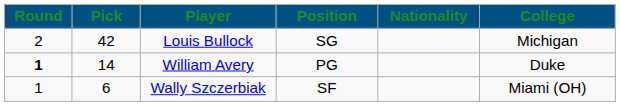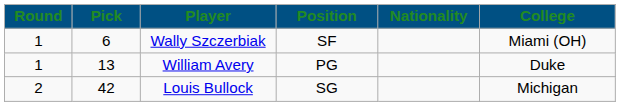 <table class="wikitable sortable sortable">
 <tr>
 <th style="background:#005083; color:#228B22" width="10%">Round</th>
 <th style="background:#005083; color:#228B22" width="10%">Pick</th>
 <th style="background:#005083; color:#228B22" width="20%">Player</th>
 <th style="background:#005083; color:#228B22" width="15%">Position</th>
 <th style="background:#005083; color:#228B22" width="15%">Nationality</th>
 <th style="background:#005083; color:#228B22" width="20%">College</th>
 </tr>
 <tr style="text-align: center">
+<td>1</td>
+<td>6</td>
+<td><a href='#'>Wally Szczerbiak</a></td>
+<td>SF</td>
+<td></td>
+<td>Miami (OH)</td>
+</tr>
+<tr style="text-align: center">
+<td>1</td>
+<td>13</td>
+<td><a href='#'>William Avery</a></td>
+<td>PG</td>
+<td></td>
+<td>Duke</td>
+</tr>
+<tr style="text-align: center">
 <td>2</td>
 <td>42</td>
 <td><a href='#'>Louis Bullock</a></td>
 <td>SG</td>
 <td></td>
 <td>Michigan</td>
 </tr>
-<tr style="text-align: center">
-<td><strong>1</strong></td>
-<td>14</td>
-<td><a href='#'>William Avery</a></td>
-<td>PG</td>
-<td></td>
-<td>Duke</td>
-</tr>
-<tr style="text-align: center">
-<td>1</td>
-<td>6</td>
-<td><a href='#'>Wally Szczerbiak</a></td>
-<td>SF</td>
-<td></td>
-<td>Miami (OH)</td>
-</tr>
 </table>
